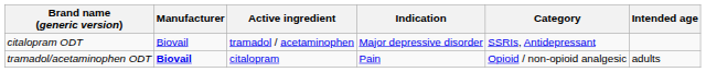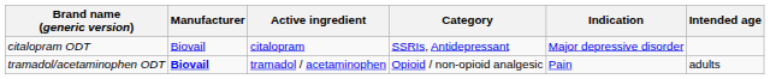 <table class="wikitable">
 <tr>
 <th>Brand name<br>(<em>generic version</em>)</th>
 <th>Manufacturer</th>
 <th>Active ingredient</th>
+<th>Category</th>
 <th>Indication</th>
-<th>Category</th>
 <th>Intended age</th>
 </tr>
 <tr>
 <td><em>citalopram ODT</em></td>
 <td><a href='#'>Biovail</a></td>
-<td><a href='#'>tramadol</a> / <a href='#'>acetaminophen</a></td>
+<td><a href='#'>citalopram</a></td>
+<td><a href='#'>SSRIs</a>, <a href='#'>Antidepressant</a></td>
 <td><a href='#'>Major depressive disorder</a></td>
-<td><a href='#'>SSRIs</a>, <a href='#'>Antidepressant</a></td>
 <td></td>
 </tr>
 <tr>
 <td><em>tramadol/acetaminophen ODT</em></td>
 <td><strong><a href='#'>Biovail</a></strong></td>
-<td><a href='#'>citalopram</a></td>
+<td><a href='#'>tramadol</a> / <a href='#'>acetaminophen</a></td>
+<td><a href='#'>Opioid</a> / non-opioid analgesic</td>
 <td><a href='#'>Pain</a></td>
-<td><a href='#'>Opioid</a> / non-opioid analgesic</td>
 <td>adults</td>
 </tr>
 </table>
